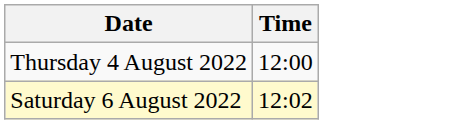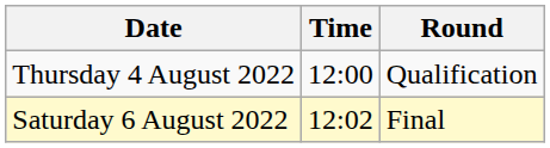 <table class = "wikitable">
 <tr>
 <th>Date</th>
 <th>Time</th>
+<th>Round</th>
 </tr>
 <tr>
 <td>Thursday 4 August 2022</td>
 <td>12:00</td>
+<td>Qualification</td>
 </tr>
 <tr>
 <td style=background:lemonchiffon>Saturday 6 August 2022</td>
 <td style=background:lemonchiffon>12:02</td>
+<td style=background:lemonchiffon>Final</td>
 </tr>
 </table>
